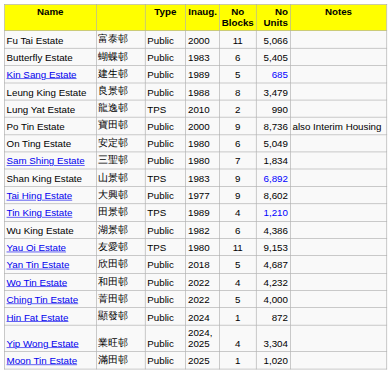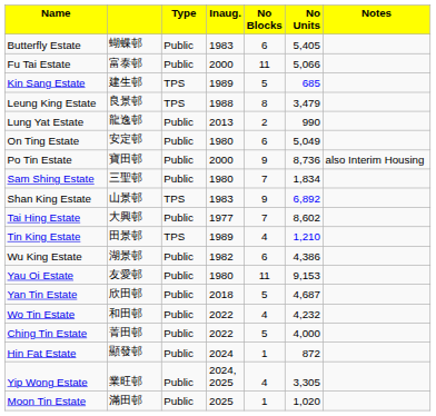 <table class="wikitable">
 <tr style="font-weight:bold;background-color:yellow" align="center" valign="top">
 <td width="143.25" Height="12.75" align="center">Name</td>
 <td width="72.75" align="center" valign="top"></td>
 <td width="59.25" align="center" valign="top">Type</td>
 <td width="48" align="center" valign="top">Inaug.</td>
 <td width="48" align="center" valign="top">No Blocks</td>
 <td width="48.75" align="right" valign="bottom">No Units</td>
 <td width="150.75" align="center" valign="top">Notes</td>
 </tr>
 <tr valign="bottom">
+<td Height="12.75">Butterfly Estate</td>
+<td>蝴蝶邨</td>
+<td>Public</td>
+<td>1983</td>
+<td align="center">6</td>
+<td align="right">5,405</td>
+<td></td>
+</tr>
+<tr valign="bottom">
 <td Height="12.75">Fu Tai Estate</td>
 <td>富泰邨</td>
 <td>Public</td>
 <td>2000</td>
 <td align="center">11</td>
 <td align="right">5,066</td>
 <td></td>
 </tr>
 <tr valign="bottom">
-<td Height="12.75">Butterfly Estate</td>
-<td>蝴蝶邨</td>
-<td>Public</td>
-<td>1983</td>
-<td align="center">6</td>
-<td align="right">5,405</td>
-<td></td>
-</tr>
-<tr valign="bottom">
 <td Height="12.75"><a href='#'>Kin Sang Estate</a></td>
 <td>建生邨</td>
-<td>Public</td>
+<td>TPS</td>
 <td>1989</td>
 <td align="center">5</td>
 <td style="color:blue" align="right">685</td>
 <td></td>
 </tr>
 <tr valign="bottom">
 <td Height="12.75">Leung King Estate</td>
 <td>良景邨</td>
-<td>Public</td>
+<td>TPS</td>
 <td>1988</td>
 <td align="center">8</td>
 <td align="right">3,479</td>
 <td></td>
 </tr>
 <tr valign="bottom">
 <td Height="12.75">Lung Yat Estate</td>
 <td>龍逸邨</td>
-<td>TPS</td>
-<td>2010</td>
+<td>Public</td>
+<td>2013</td>
 <td align="center">2</td>
 <td align="right">990</td>
+<td></td>
+</tr>
+<tr valign="bottom">
+<td Height="12.75">On Ting Estate</td>
+<td>安定邨</td>
+<td>Public</td>
+<td>1980</td>
+<td align="center">6</td>
+<td align="right">5,049</td>
 <td></td>
 </tr>
 <tr valign="bottom">
 <td Height="12.75">Po Tin Estate</td>
 <td>寶田邨</td>
 <td>Public</td>
 <td>2000</td>
 <td align="center">9</td>
 <td align="right">8,736</td>
 <td>also Interim Housing</td>
-</tr>
-<tr valign="bottom">
-<td Height="12.75">On Ting Estate</td>
-<td>安定邨</td>
-<td>Public</td>
-<td>1980</td>
-<td align="center">6</td>
-<td align="right">5,049</td>
-<td></td>
 </tr>
 <tr valign="bottom">
 <td Height="12.75"><a href='#'>Sam Shing Estate</a></td>
 <td>三聖邨</td>
 <td>Public</td>
 <td>1980</td>
 <td align="center">7</td>
 <td align="right">1,834</td>
 <td></td>
 </tr>
 <tr valign="bottom">
 <td Height="12.75">Shan King Estate</td>
 <td>山景邨</td>
 <td>TPS</td>
 <td>1983</td>
 <td align="center">9</td>
 <td style="color:blue" align="right">6,892</td>
 <td></td>
 </tr>
 <tr valign="bottom">
 <td Height="12.75"><a href='#'>Tai Hing Estate</a></td>
 <td>大興邨</td>
 <td>Public</td>
 <td>1977</td>
-<td align="center">9</td>
+<td align="center">7</td>
 <td align="right">8,602</td>
 <td></td>
 </tr>
 <tr valign="bottom">
 <td Height="12.75"><a href='#'>Tin King Estate</a></td>
 <td>田景邨</td>
 <td>TPS</td>
 <td>1989</td>
 <td align="center">4</td>
 <td style="color:blue" align="right">1,210</td>
 <td></td>
 </tr>
 <tr valign="bottom">
 <td Height="12.75">Wu King Estate</td>
 <td>湖景邨</td>
 <td>Public</td>
 <td>1982</td>
 <td align="center">6</td>
 <td align="right">4,386</td>
 <td></td>
 </tr>
 <tr valign="bottom">
 <td Height="12.75"><a href='#'>Yau Oi Estate</a></td>
 <td>友愛邨</td>
-<td>TPS</td>
+<td>Public</td>
 <td>1980</td>
 <td align="center">11</td>
 <td align="right">9,153</td>
 <td></td>
 </tr>
 <tr valign="bottom">
 <td Height="12.75"><a href='#'>Yan Tin Estate</a></td>
 <td>欣田邨</td>
 <td>Public</td>
 <td>2018</td>
 <td align="center">5</td>
 <td align="right">4,687</td>
 <td></td>
 </tr>
 <tr valign="bottom">
 <td Height="12.75"><a href='#'>Wo Tin Estate</a></td>
 <td>和田邨</td>
 <td>Public</td>
 <td>2022</td>
 <td align="center">4</td>
 <td align="right">4,232</td>
 <td></td>
 </tr>
 <tr valign="bottom">
 <td Height="12.75"><a href='#'>Ching Tin Estate</a></td>
 <td>菁田邨</td>
 <td>Public</td>
 <td>2022</td>
 <td align="center">5</td>
 <td align="right">4,000</td>
 <td></td>
 </tr>
 <tr valign="bottom">
 <td Height="12.75"><a href='#'>Hin Fat Estate</a></td>
 <td>顯發邨</td>
 <td>Public</td>
 <td>2024</td>
 <td align="center">1</td>
 <td align="right">872</td>
 <td></td>
 </tr>
 <tr valign="bottom">
 <td Height="12.75"><a href='#'>Yip Wong Estate</a></td>
 <td>業旺邨</td>
 <td>Public</td>
 <td>2024, 2025</td>
 <td align="center">4</td>
-<td align="right">3,304</td>
+<td align="right">3,305</td>
 <td></td>
 </tr>
 <tr valign="bottom">
 <td Height="12.75"><a href='#'>Moon Tin Estate</a></td>
 <td>滿田邨</td>
 <td>Public</td>
 <td>2025</td>
 <td align="center">1</td>
 <td align="right">1,020</td>
 <td></td>
 </tr>
 </table>
